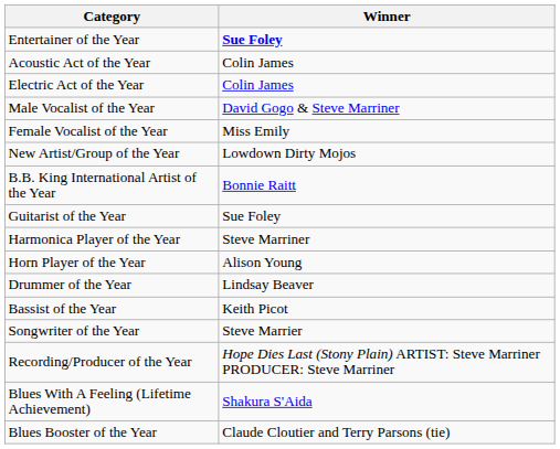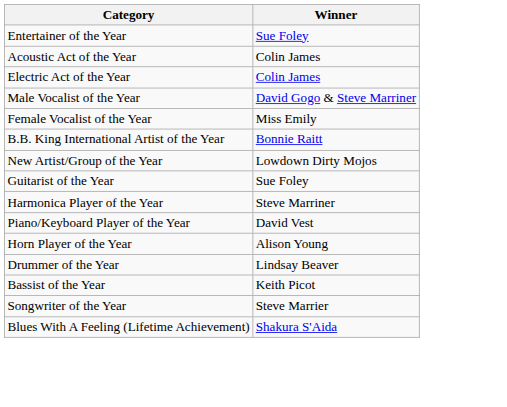 <table class="wikitable sortable" style="text-align:centre">
 <tr>
 <th>Category</th>
 <th>Winner</th>
 </tr>
 <tr>
 <td>Entertainer of the Year</td>
-<td><strong><a href='#'>Sue Foley</a></strong></td>
+<td><a href='#'>Sue Foley</a></td>
 </tr>
 <tr>
 <td>Acoustic Act of the Year</td>
 <td>Colin James</td>
 </tr>
 <tr>
 <td>Electric Act of the Year</td>
 <td><a href='#'>Colin James</a></td>
 </tr>
 <tr>
 <td>Male Vocalist of the Year</td>
 <td><a href='#'>David Gogo</a> & <a href='#'>Steve Marriner</a></td>
 </tr>
 <tr>
 <td>Female Vocalist of the Year</td>
 <td>Miss Emily</td>
 </tr>
 <tr>
+<td>B.B. King International Artist of the Year</td>
+<td><a href='#'>Bonnie Raitt</a></td>
+</tr>
+<tr>
 <td>New Artist/Group of the Year</td>
 <td>Lowdown Dirty Mojos</td>
-</tr>
-<tr>
-<td>B.B. King International Artist of the Year</td>
-<td><a href='#'>Bonnie Raitt</a></td>
 </tr>
 <tr>
 <td>Guitarist of the Year</td>
 <td>Sue Foley</td>
 </tr>
 <tr>
 <td>Harmonica Player of the Year</td>
 <td>Steve Marriner</td>
+</tr>
+<tr>
+<td>Piano/Keyboard Player of the Year</td>
+<td>David Vest</td>
 </tr>
 <tr>
 <td>Horn Player of the Year</td>
 <td>Alison Young</td>
 </tr>
 <tr>
 <td>Drummer of the Year</td>
 <td>Lindsay Beaver</td>
 </tr>
 <tr>
 <td>Bassist of the Year</td>
 <td>Keith Picot</td>
 </tr>
 <tr>
 <td>Songwriter of the Year</td>
 <td>Steve Marrier</td>
 </tr>
 <tr>
-<td>Recording/Producer of the Year</td>
-<td><em>Hope Dies Last (Stony Plain)</em> ARTIST: Steve Marriner  PRODUCER: Steve Marriner</td>
-</tr>
-<tr>
 <td>Blues With A Feeling (Lifetime Achievement)</td>
 <td><a href='#'>Shakura S'Aida</a></td>
 </tr>
-<tr>
-<td>Blues Booster of the Year</td>
-<td>Claude Cloutier and Terry Parsons (tie)</td>
-</tr>
 </table>
